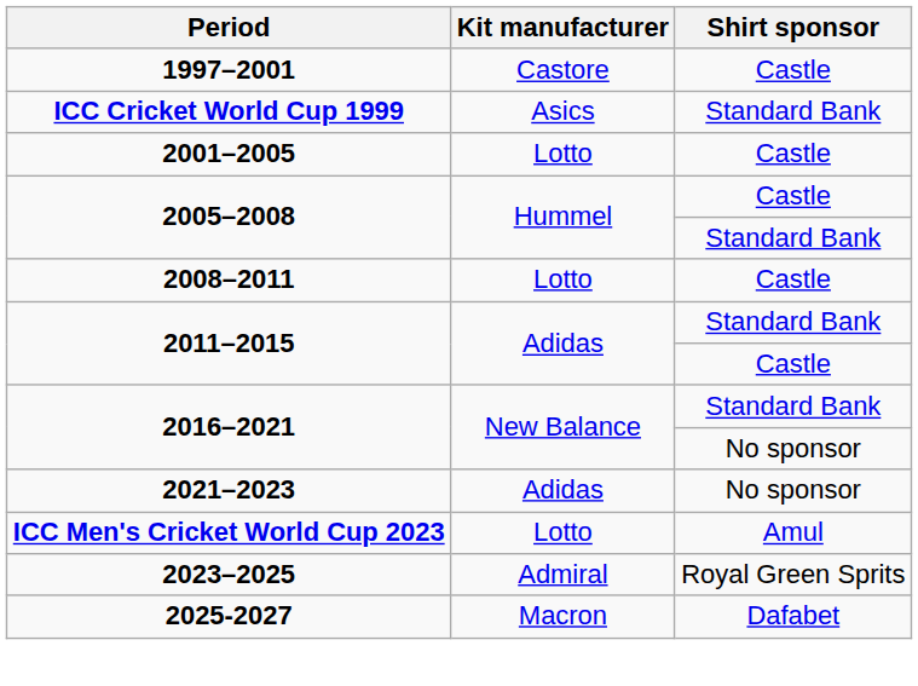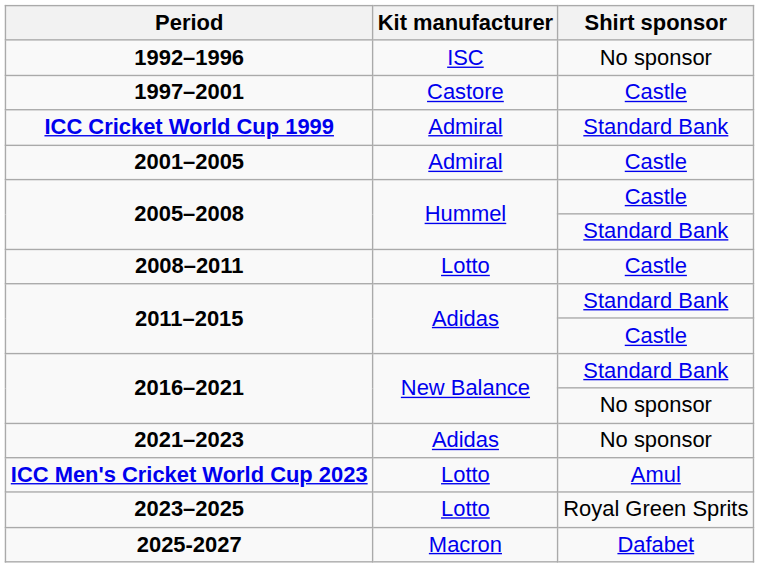 <table class="wikitable" style="text-align:center; margin-left:1em; float:right">
 <tr>
 <th>Period</th>
 <th>Kit manufacturer</th>
 <th>Shirt sponsor</th>
+</tr>
+<tr>
+<td><strong>1992–1996</strong></td>
+<td><a href='#'>ISC</a></td>
+<td>No sponsor</td>
 </tr>
 <tr>
 <td><strong>1997–2001</strong></td>
 <td><a href='#'>Castore</a></td>
 <td><a href='#'>Castle</a></td>
 </tr>
 <tr>
 <td><strong><a href='#'>ICC Cricket World Cup 1999</a></strong></td>
-<td><a href='#'>Asics</a></td>
+<td><a href='#'>Admiral</a></td>
 <td><a href='#'>Standard Bank</a></td>
 </tr>
 <tr>
 <td><strong>2001–2005</strong></td>
-<td><a href='#'>Lotto</a></td>
+<td><a href='#'>Admiral</a></td>
 <td><a href='#'>Castle</a></td>
 </tr>
 <tr>
 <td rowspan="2"><strong>2005–2008</strong></td>
 <td rowspan="2"><a href='#'>Hummel</a></td>
 <td><a href='#'>Castle</a></td>
 </tr>
 <tr>
 <td><a href='#'>Standard Bank</a></td>
 </tr>
 <tr>
 <td><strong>2008–2011</strong></td>
 <td><a href='#'>Lotto</a></td>
 <td><a href='#'>Castle</a></td>
 </tr>
 <tr>
 <td rowspan=2><strong>2011–2015</strong></td>
 <td rowspan=2><a href='#'>Adidas</a></td>
 <td><a href='#'>Standard Bank</a></td>
 </tr>
 <tr>
 <td><a href='#'>Castle</a></td>
 </tr>
 <tr>
 <td rowspan=2><strong>2016–2021</strong></td>
 <td rowspan=2><a href='#'>New Balance</a></td>
 <td><a href='#'>Standard Bank</a></td>
 </tr>
 <tr>
 <td>No sponsor</td>
 </tr>
 <tr>
 <td><strong>2021–2023</strong></td>
 <td><a href='#'>Adidas</a></td>
 <td>No sponsor</td>
 </tr>
 <tr>
 <td><strong><a href='#'>ICC Men's Cricket World Cup 2023</a></strong></td>
 <td><a href='#'>Lotto</a></td>
 <td><a href='#'>Amul</a></td>
 </tr>
 <tr>
 <td><strong>2023–2025</strong></td>
-<td><a href='#'>Admiral</a></td>
+<td><a href='#'>Lotto</a></td>
 <td>Royal Green Sprits</td>
 </tr>
 <tr>
 <td><strong>2025-2027</strong></td>
 <td><a href='#'>Macron</a></td>
 <td><a href='#'>Dafabet</a></td>
 </tr>
 </table>
